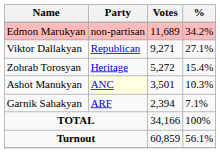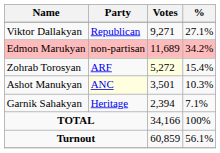 <table class="wikitable" style="float:right; font-size:85%;">
 <tr>
 <th>Name</th>
 <th>Party</th>
 <th>Votes</th>
 <th>%</th>
 </tr>
 <tr>
 </tr>
+<tr>
+<td>Viktor Dallakyan</td>
+<td><a href='#'>Republican</a></td>
+<td>9,271</td>
+<td>27.1%</td>
+</tr>
 <tr bgcolor="#FFBBBB">
 <td>Edmon Marukyan</td>
 <td>non-partisan</td>
 <td>11,689</td>
 <td>34.2%</td>
 </tr>
 <tr>
-<td>Viktor Dallakyan</td>
-<td><a href='#'>Republican</a></td>
-<td>9,271</td>
-<td>27.1%</td>
-</tr>
-<tr>
 <td>Zohrab Torosyan</td>
-<td><a href='#'>Heritage</a></td>
-<td>5,272</td>
+<td><a href='#'>ARF</a></td>
+<td style="background: lightyellow;">5,272</td>
 <td>15.4%</td>
 </tr>
 <tr>
 <td>Ashot Manukyan</td>
 <td style="background: lightyellow;"><a href='#'>ANC</a></td>
 <td>3,501</td>
 <td>10.3%</td>
 </tr>
 <tr>
 <td>Garnik Sahakyan</td>
-<td><a href='#'>ARF</a></td>
+<td><a href='#'>Heritage</a></td>
 <td>2,394</td>
 <td>7.1%</td>
 </tr>
 <tr>
 <td colspan="2" style="text-align:center;"><strong>TOTAL</strong></td>
 <td>34,166</td>
 <td>100%</td>
 </tr>
 <tr>
 <td colspan="2" style="text-align:center;"><strong>Turnout</strong></td>
 <td>60,859</td>
 <td>56.1%</td>
 </tr>
 <tr>
 </tr>
 </table>
